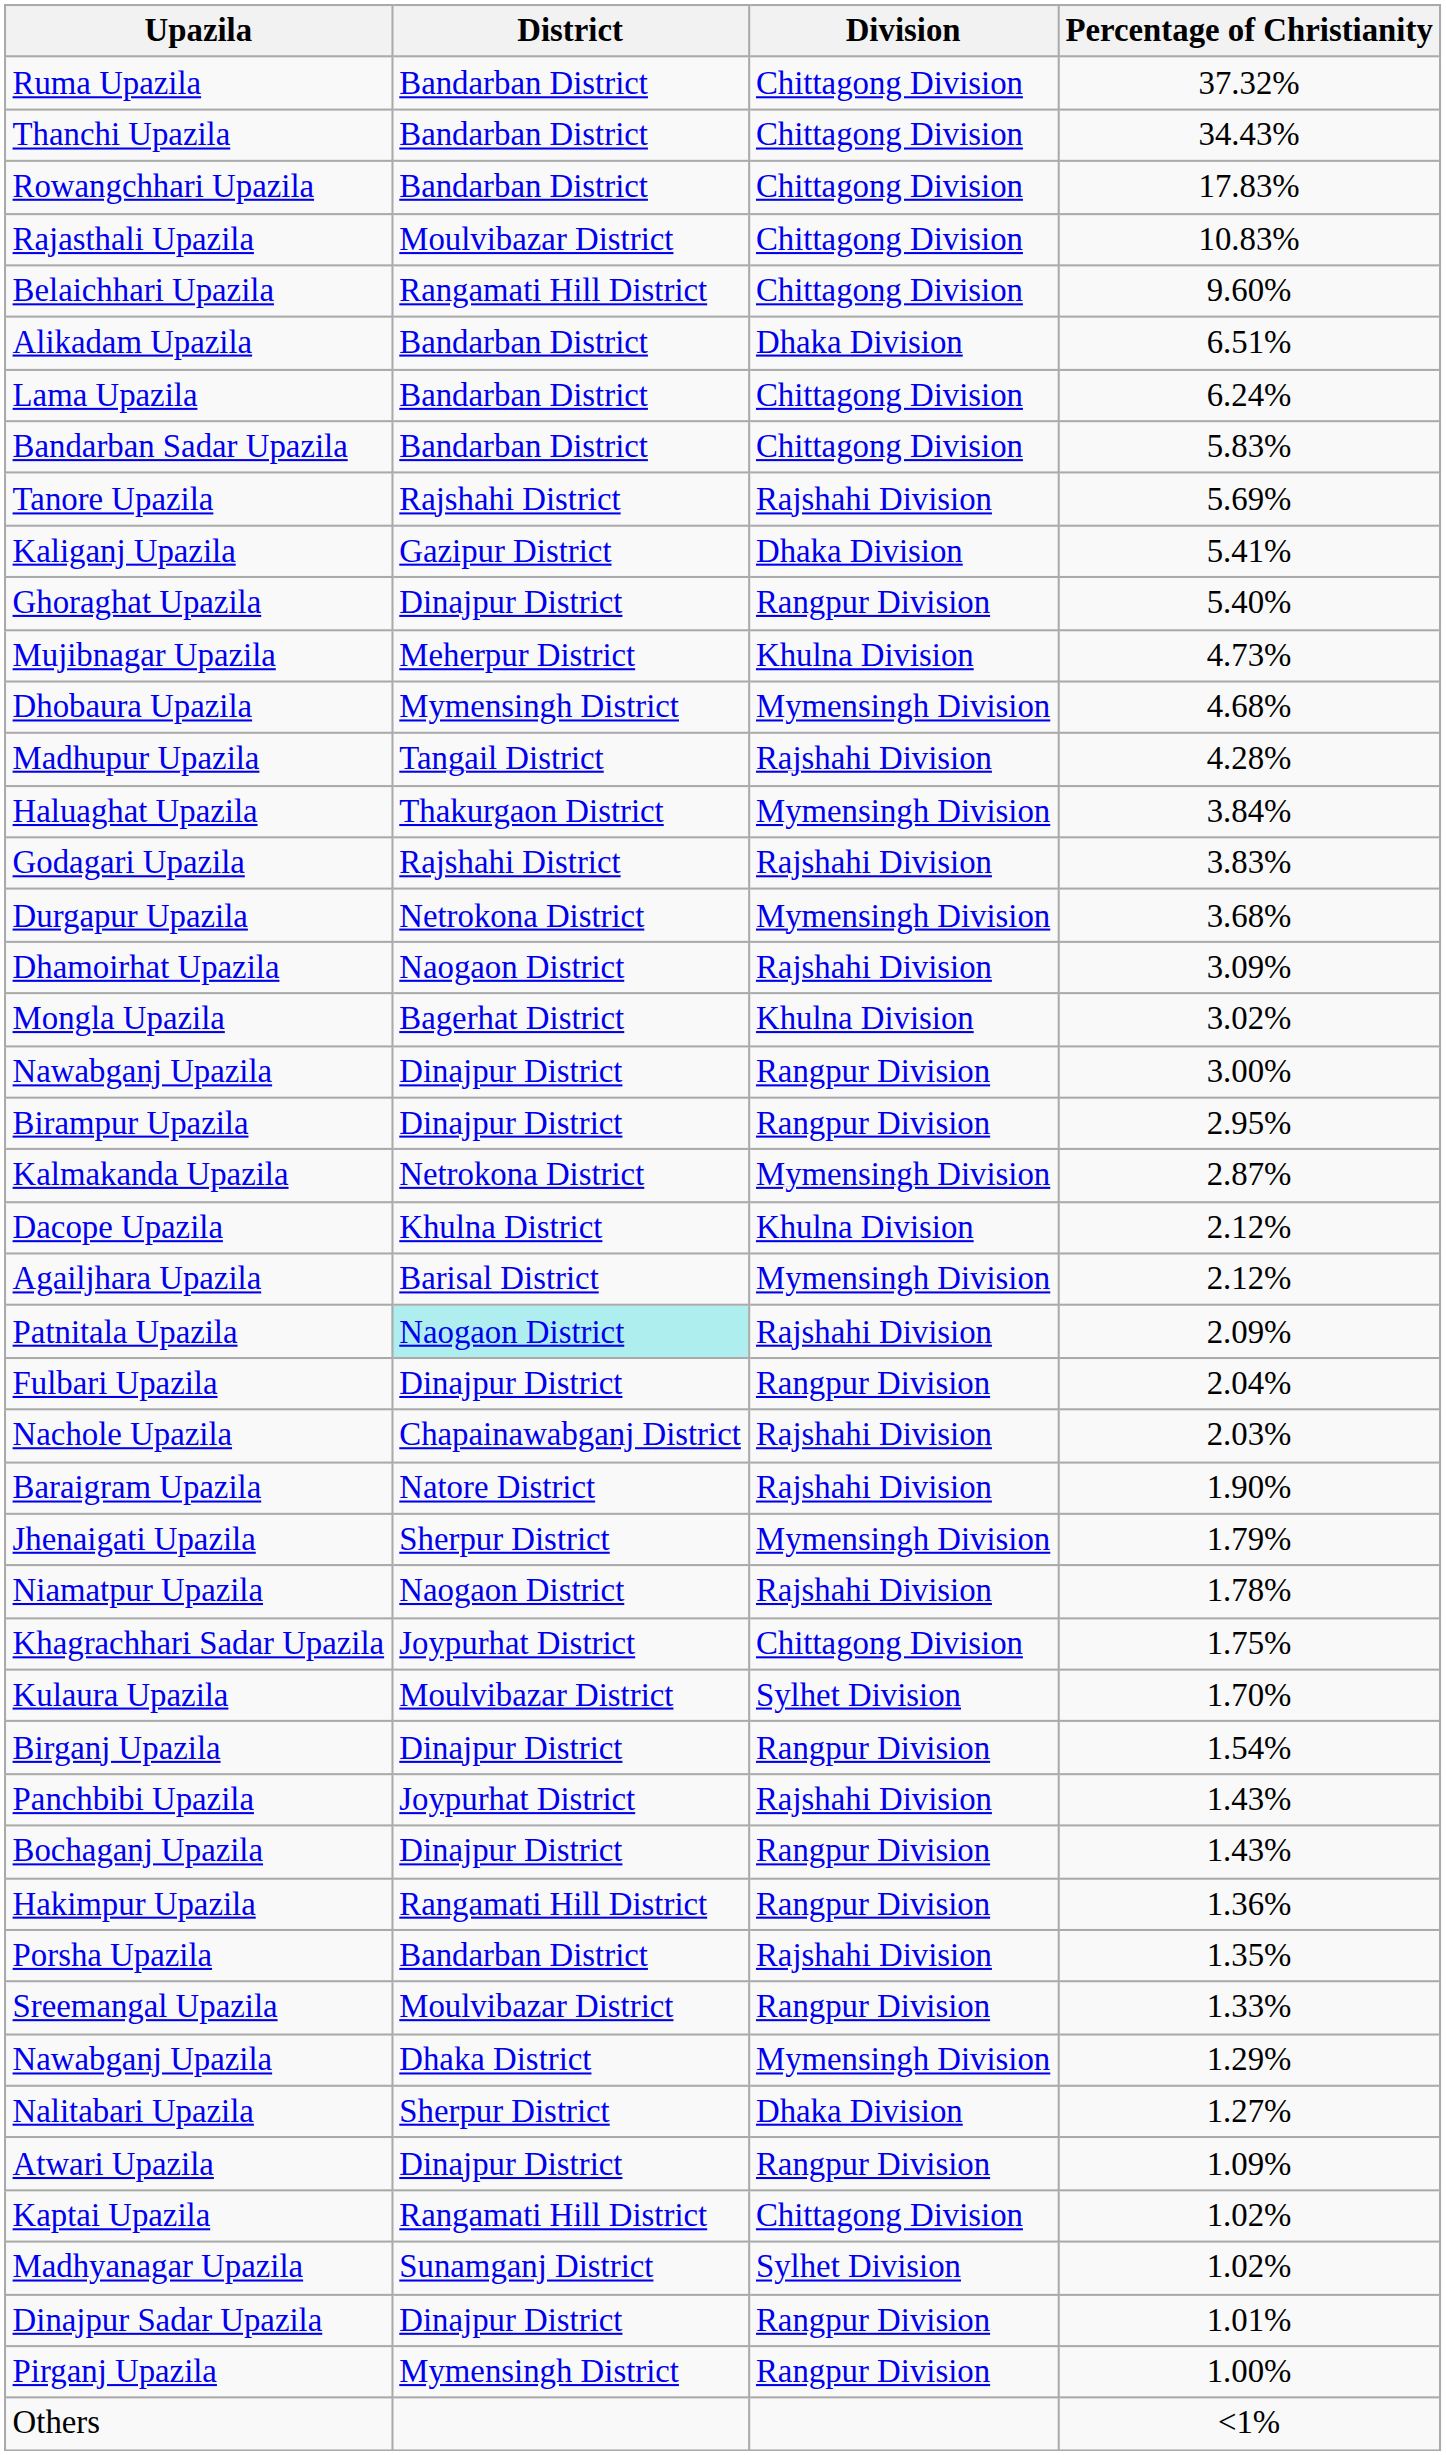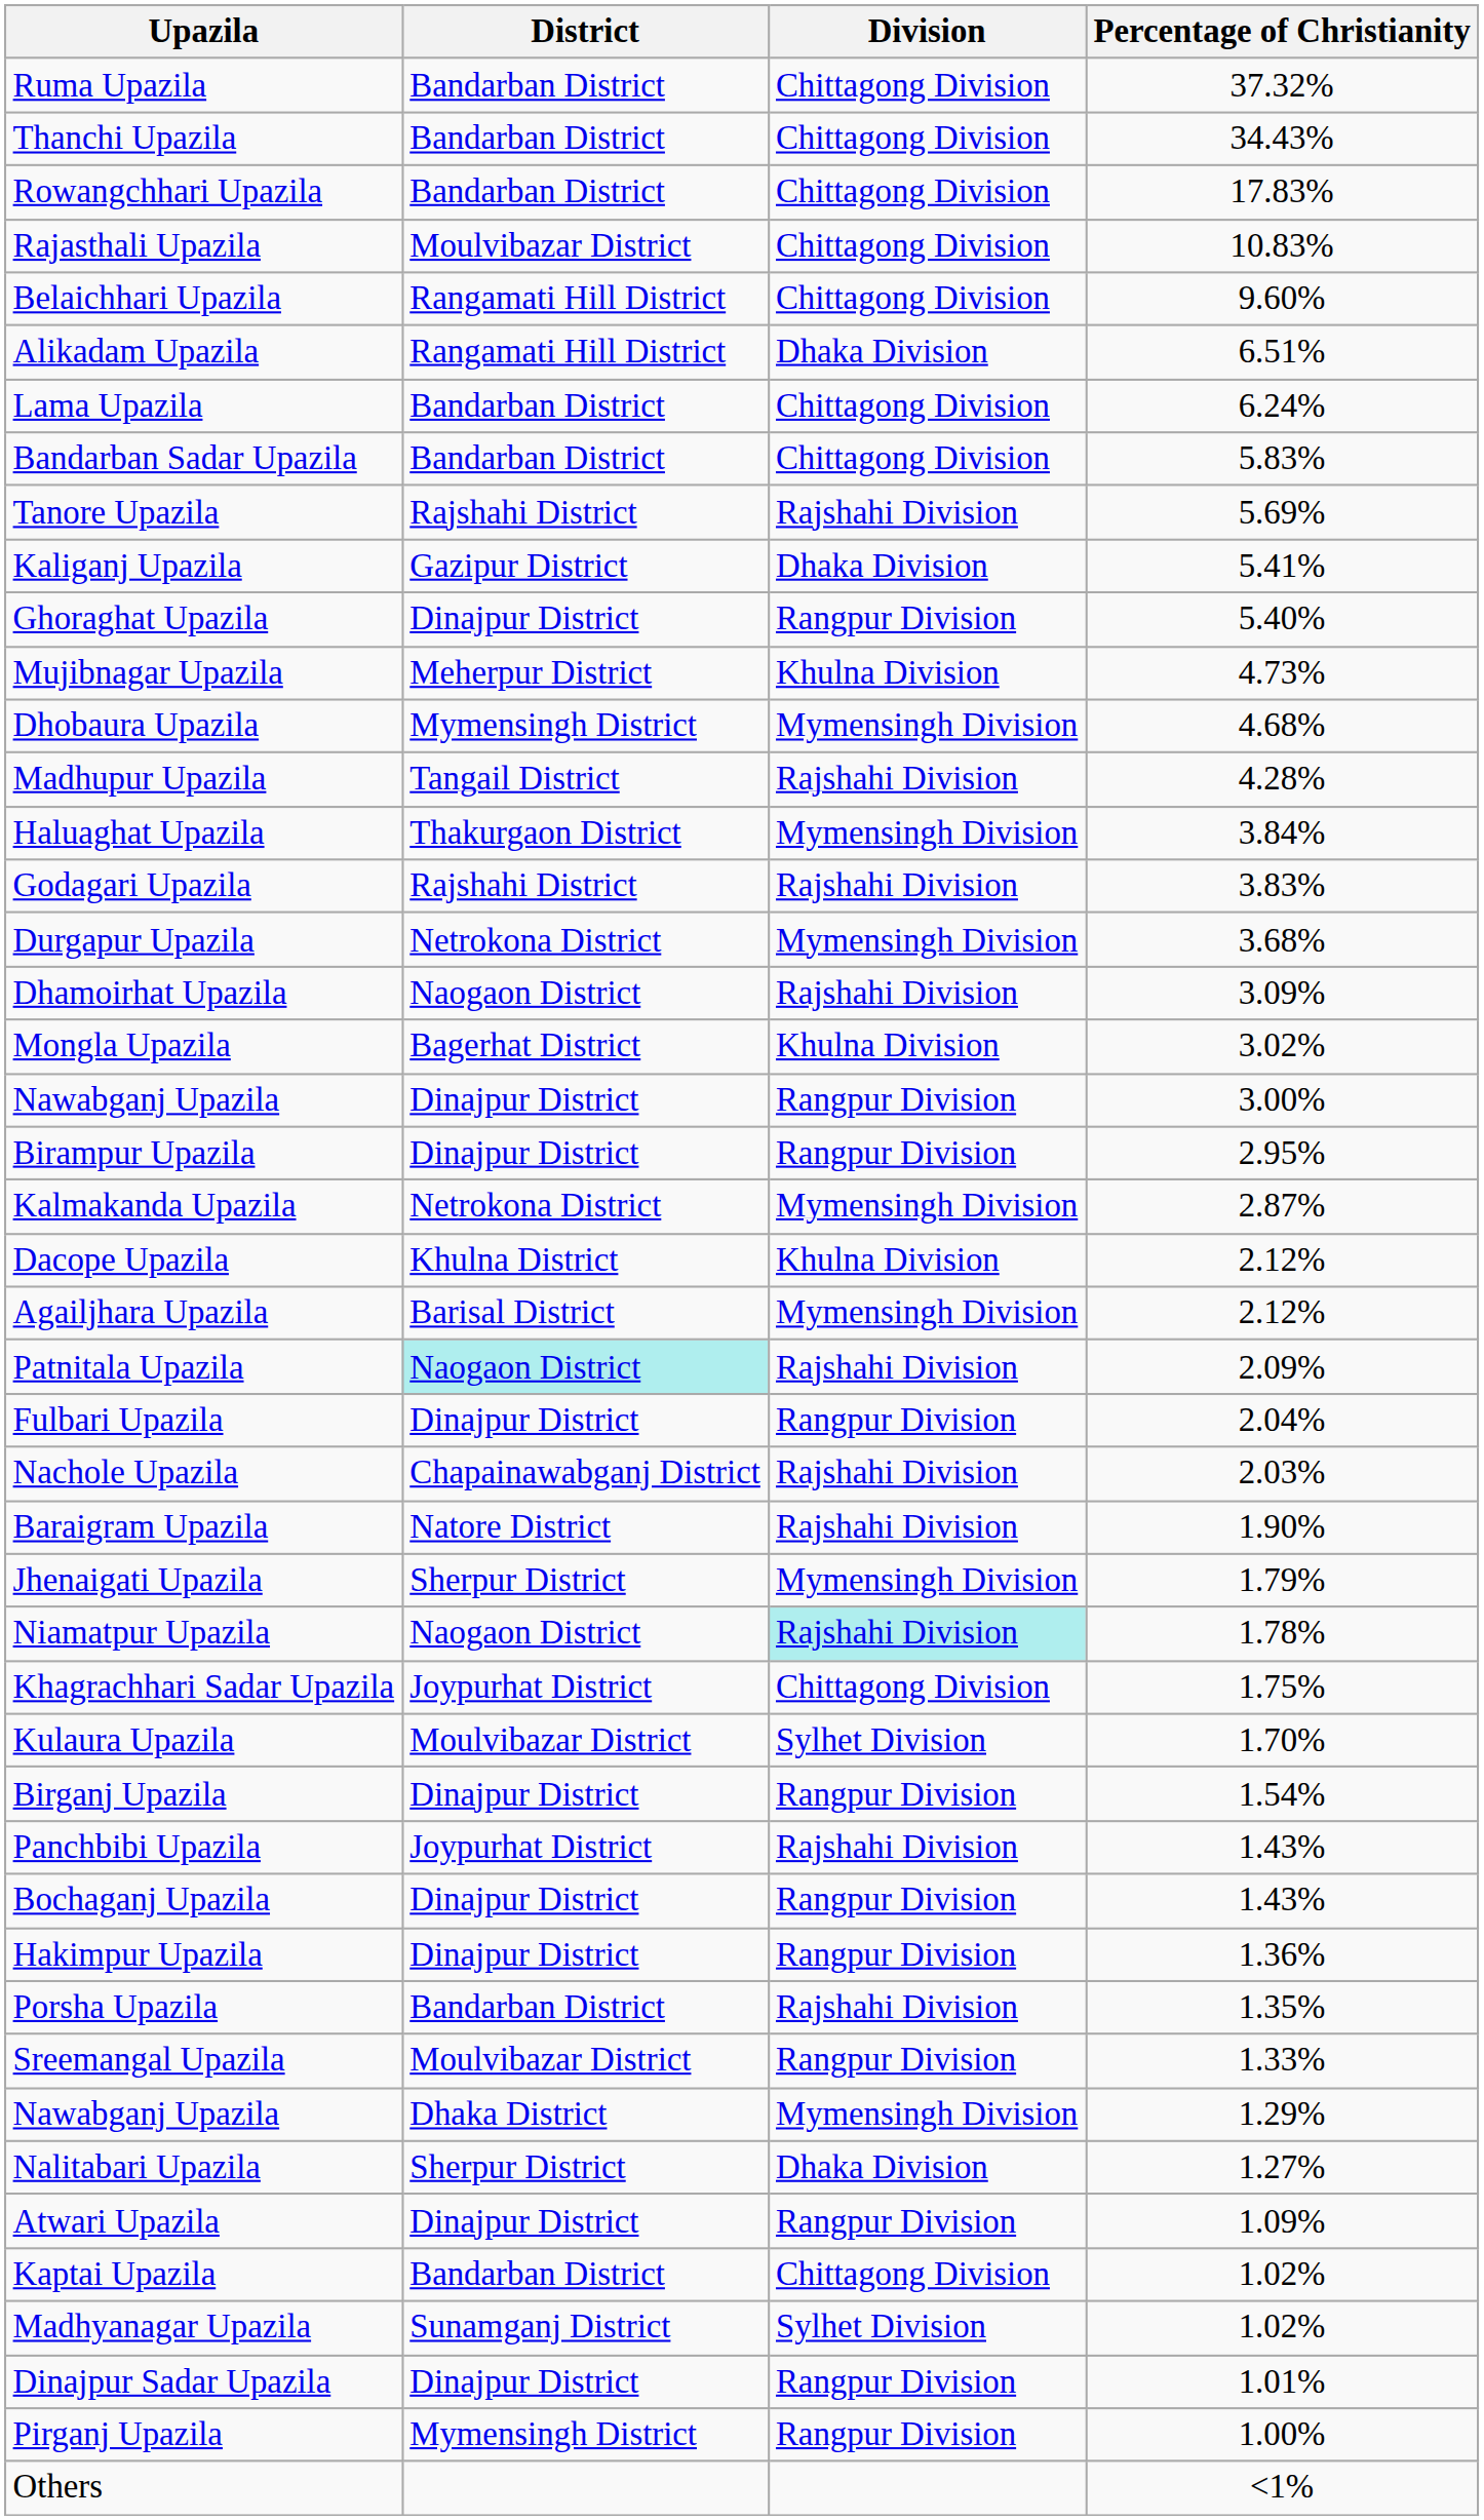 <table class="wikitable sortable static-row-numbers static-row-header-text defaultleft col2right hover-highlight">
 <tr>
 <th>Upazila</th>
 <th>District</th>
 <th>Division</th>
 <th>Percentage of Christianity</th>
 </tr>
 <tr>
 <td><a href='#'>Ruma Upazila</a></td>
 <td><a href='#'>Bandarban District</a></td>
 <td><a href='#'>Chittagong Division</a></td>
 <td align=center>37.32%</td>
 </tr>
 <tr>
 <td><a href='#'>Thanchi Upazila</a></td>
 <td><a href='#'>Bandarban District</a></td>
 <td><a href='#'>Chittagong Division</a></td>
 <td align=center>34.43%</td>
 </tr>
 <tr>
 <td><a href='#'>Rowangchhari Upazila</a></td>
 <td><a href='#'>Bandarban District</a></td>
 <td><a href='#'>Chittagong Division</a></td>
 <td align=center>17.83%</td>
 </tr>
 <tr>
 <td><a href='#'>Rajasthali Upazila</a></td>
 <td><a href='#'>Moulvibazar District</a></td>
 <td><a href='#'>Chittagong Division</a></td>
 <td align=center>10.83%</td>
 </tr>
 <tr>
 <td><a href='#'>Belaichhari Upazila</a></td>
 <td><a href='#'>Rangamati Hill District</a></td>
 <td><a href='#'>Chittagong Division</a></td>
 <td align=center>9.60%</td>
 </tr>
 <tr>
 <td><a href='#'>Alikadam Upazila</a></td>
-<td><a href='#'>Bandarban District</a></td>
+<td><a href='#'>Rangamati Hill District</a></td>
 <td><a href='#'>Dhaka Division</a></td>
 <td align=center>6.51%</td>
 </tr>
 <tr>
 <td><a href='#'>Lama Upazila</a></td>
 <td><a href='#'>Bandarban District</a></td>
 <td><a href='#'>Chittagong Division</a></td>
 <td align=center>6.24%</td>
 </tr>
 <tr>
 <td><a href='#'>Bandarban Sadar Upazila</a></td>
 <td><a href='#'>Bandarban District</a></td>
 <td><a href='#'>Chittagong Division</a></td>
 <td align=center>5.83%</td>
 </tr>
 <tr>
 <td><a href='#'>Tanore Upazila</a></td>
 <td><a href='#'>Rajshahi District</a></td>
 <td><a href='#'>Rajshahi Division</a></td>
 <td align=center>5.69%</td>
 </tr>
 <tr>
 <td><a href='#'>Kaliganj Upazila</a></td>
 <td><a href='#'>Gazipur District</a></td>
 <td><a href='#'>Dhaka Division</a></td>
 <td align=center>5.41%</td>
 </tr>
 <tr>
 <td><a href='#'>Ghoraghat Upazila</a></td>
 <td><a href='#'>Dinajpur District</a></td>
 <td><a href='#'>Rangpur Division</a></td>
 <td align=center>5.40%</td>
 </tr>
 <tr>
 <td><a href='#'>Mujibnagar Upazila</a></td>
 <td><a href='#'>Meherpur District</a></td>
 <td><a href='#'>Khulna Division</a></td>
 <td align=center>4.73%</td>
 </tr>
 <tr>
 <td><a href='#'>Dhobaura Upazila</a></td>
 <td><a href='#'>Mymensingh District</a></td>
 <td><a href='#'>Mymensingh Division</a></td>
 <td align=center>4.68%</td>
 </tr>
 <tr>
 <td><a href='#'>Madhupur Upazila</a></td>
 <td><a href='#'>Tangail District</a></td>
 <td><a href='#'>Rajshahi Division</a></td>
 <td align=center>4.28%</td>
 </tr>
 <tr>
 <td><a href='#'>Haluaghat Upazila</a></td>
 <td><a href='#'>Thakurgaon District</a></td>
 <td><a href='#'>Mymensingh Division</a></td>
 <td align=center>3.84%</td>
 </tr>
 <tr>
 <td><a href='#'>Godagari Upazila</a></td>
 <td><a href='#'>Rajshahi District</a></td>
 <td><a href='#'>Rajshahi Division</a></td>
 <td align=center>3.83%</td>
 </tr>
 <tr>
 <td><a href='#'>Durgapur Upazila</a></td>
 <td><a href='#'>Netrokona District</a></td>
 <td><a href='#'>Mymensingh Division</a></td>
 <td align=center>3.68%</td>
 </tr>
 <tr>
 <td><a href='#'>Dhamoirhat Upazila</a></td>
 <td><a href='#'>Naogaon District</a></td>
 <td><a href='#'>Rajshahi Division</a></td>
 <td align=center>3.09%</td>
 </tr>
 <tr>
 <td><a href='#'>Mongla Upazila</a></td>
 <td><a href='#'>Bagerhat District</a></td>
 <td><a href='#'>Khulna Division</a></td>
 <td align=center>3.02%</td>
 </tr>
 <tr>
 <td><a href='#'>Nawabganj Upazila</a></td>
 <td><a href='#'>Dinajpur District</a></td>
 <td><a href='#'>Rangpur Division</a></td>
 <td align=center>3.00%</td>
 </tr>
 <tr>
 <td><a href='#'>Birampur Upazila</a></td>
 <td><a href='#'>Dinajpur District</a></td>
 <td><a href='#'>Rangpur Division</a></td>
 <td align=center>2.95%</td>
 </tr>
 <tr>
 <td><a href='#'>Kalmakanda Upazila</a></td>
 <td><a href='#'>Netrokona District</a></td>
 <td><a href='#'>Mymensingh Division</a></td>
 <td align=center>2.87%</td>
 </tr>
 <tr>
 <td><a href='#'>Dacope Upazila</a></td>
 <td><a href='#'>Khulna District</a></td>
 <td><a href='#'>Khulna Division</a></td>
 <td align=center>2.12%</td>
 </tr>
 <tr>
 <td><a href='#'>Agailjhara Upazila</a></td>
 <td><a href='#'>Barisal District</a></td>
 <td><a href='#'>Mymensingh Division</a></td>
 <td align=center>2.12%</td>
 </tr>
 <tr>
 <td><a href='#'>Patnitala Upazila</a></td>
 <td style="background: paleturquoise;"><a href='#'>Naogaon District</a></td>
 <td><a href='#'>Rajshahi Division</a></td>
 <td align=center>2.09%</td>
 </tr>
 <tr>
 <td><a href='#'>Fulbari Upazila</a></td>
 <td><a href='#'>Dinajpur District</a></td>
 <td><a href='#'>Rangpur Division</a></td>
 <td align=center>2.04%</td>
 </tr>
 <tr>
 <td><a href='#'>Nachole Upazila</a></td>
 <td><a href='#'>Chapainawabganj District</a></td>
 <td><a href='#'>Rajshahi Division</a></td>
 <td align=center>2.03%</td>
 </tr>
 <tr>
 <td><a href='#'>Baraigram Upazila</a></td>
 <td><a href='#'>Natore District</a></td>
 <td><a href='#'>Rajshahi Division</a></td>
 <td align=center>1.90%</td>
 </tr>
 <tr>
 <td><a href='#'>Jhenaigati Upazila</a></td>
 <td><a href='#'>Sherpur District</a></td>
 <td><a href='#'>Mymensingh Division</a></td>
 <td align=center>1.79%</td>
 </tr>
 <tr>
 <td><a href='#'>Niamatpur Upazila</a></td>
 <td><a href='#'>Naogaon District</a></td>
-<td><a href='#'>Rajshahi Division</a></td>
+<td style="background: paleturquoise;"><a href='#'>Rajshahi Division</a></td>
 <td align=center>1.78%</td>
 </tr>
 <tr>
 <td><a href='#'>Khagrachhari Sadar Upazila</a></td>
 <td><a href='#'>Joypurhat District</a></td>
 <td><a href='#'>Chittagong Division</a></td>
 <td align=center>1.75%</td>
 </tr>
 <tr>
 <td><a href='#'>Kulaura Upazila</a></td>
 <td><a href='#'>Moulvibazar District</a></td>
 <td><a href='#'>Sylhet Division</a></td>
 <td align=center>1.70%</td>
 </tr>
 <tr>
 <td><a href='#'>Birganj Upazila</a></td>
 <td><a href='#'>Dinajpur District</a></td>
 <td><a href='#'>Rangpur Division</a></td>
 <td align=center>1.54%</td>
 </tr>
 <tr>
 <td><a href='#'>Panchbibi Upazila</a></td>
 <td><a href='#'>Joypurhat District</a></td>
 <td><a href='#'>Rajshahi Division</a></td>
 <td align=center>1.43%</td>
 </tr>
 <tr>
 <td><a href='#'>Bochaganj Upazila</a></td>
 <td><a href='#'>Dinajpur District</a></td>
 <td><a href='#'>Rangpur Division</a></td>
 <td align=center>1.43%</td>
 </tr>
 <tr>
 <td><a href='#'>Hakimpur Upazila</a></td>
-<td><a href='#'>Rangamati Hill District</a></td>
+<td><a href='#'>Dinajpur District</a></td>
 <td><a href='#'>Rangpur Division</a></td>
 <td align=center>1.36%</td>
 </tr>
 <tr>
 <td><a href='#'>Porsha Upazila</a></td>
 <td><a href='#'>Bandarban District</a></td>
 <td><a href='#'>Rajshahi Division</a></td>
 <td align=center>1.35%</td>
 </tr>
 <tr>
 <td><a href='#'>Sreemangal Upazila</a></td>
 <td><a href='#'>Moulvibazar District</a></td>
 <td><a href='#'>Rangpur Division</a></td>
 <td align=center>1.33%</td>
 </tr>
 <tr>
 <td><a href='#'>Nawabganj Upazila</a></td>
 <td><a href='#'>Dhaka District</a></td>
 <td><a href='#'>Mymensingh Division</a></td>
 <td align=center>1.29%</td>
 </tr>
 <tr>
 <td><a href='#'>Nalitabari Upazila</a></td>
 <td><a href='#'>Sherpur District</a></td>
 <td><a href='#'>Dhaka Division</a></td>
 <td align=center>1.27%</td>
 </tr>
 <tr>
 <td><a href='#'>Atwari Upazila</a></td>
 <td><a href='#'>Dinajpur District</a></td>
 <td><a href='#'>Rangpur Division</a></td>
 <td align=center>1.09%</td>
 </tr>
 <tr>
 <td><a href='#'>Kaptai Upazila</a></td>
-<td><a href='#'>Rangamati Hill District</a></td>
+<td><a href='#'>Bandarban District</a></td>
 <td><a href='#'>Chittagong Division</a></td>
 <td align=center>1.02%</td>
 </tr>
 <tr>
 <td><a href='#'>Madhyanagar Upazila</a></td>
 <td><a href='#'>Sunamganj District</a></td>
 <td><a href='#'>Sylhet Division</a></td>
 <td align=center>1.02%</td>
 </tr>
 <tr>
 <td><a href='#'>Dinajpur Sadar Upazila</a></td>
 <td><a href='#'>Dinajpur District</a></td>
 <td><a href='#'>Rangpur Division</a></td>
 <td align=center>1.01%</td>
 </tr>
 <tr>
 <td><a href='#'>Pirganj Upazila</a></td>
 <td><a href='#'>Mymensingh District</a></td>
 <td><a href='#'>Rangpur Division</a></td>
 <td align=center>1.00%</td>
 </tr>
 <tr>
 <td>Others</td>
 <td></td>
 <td></td>
 <td align=center><1%</td>
 </tr>
 <tr>
 </tr>
 </table>
